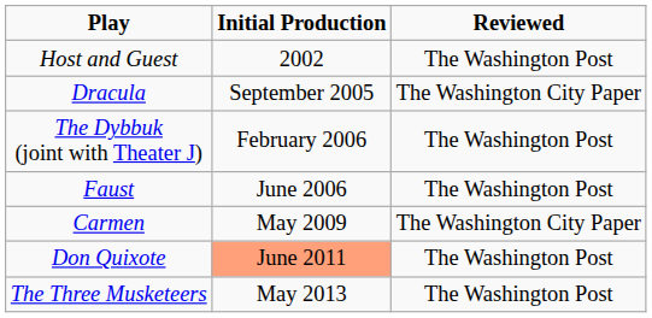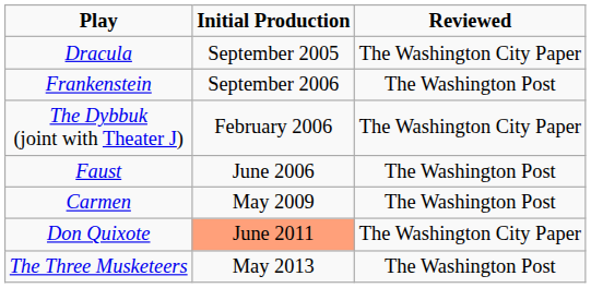 <table class="wikitable"  border="1" style="text-align:center;">
 <tr>
 <td><strong>Play</strong></td>
 <td><strong>Initial Production</strong></td>
 <td><strong>Reviewed</strong></td>
 </tr>
 <tr>
-<td><em>Host and Guest</em></td>
-<td>2002</td>
-<td>The Washington Post</td>
-</tr>
-<tr>
 <td><em><a href='#'>Dracula</a></em></td>
 <td>September 2005</td>
 <td>The Washington City Paper</td>
 </tr>
 <tr>
+<td><em><a href='#'>Frankenstein</a></em></td>
+<td>September 2006</td>
+<td>The Washington Post</td>
+</tr>
+<tr>
 <td><em><a href='#'>The Dybbuk</a></em><br>(joint with <a href='#'>Theater J</a>)</td>
 <td>February 2006</td>
-<td>The Washington Post</td>
+<td>The Washington City Paper</td>
 </tr>
 <tr>
 <td><em><a href='#'>Faust</a></em></td>
 <td>June 2006</td>
 <td>The Washington Post</td>
 </tr>
 <tr>
 <td><em><a href='#'>Carmen</a></em></td>
 <td>May 2009</td>
-<td>The Washington City Paper</td>
+<td>The Washington Post</td>
 </tr>
 <tr>
 <td><em><a href='#'>Don Quixote</a></em></td>
 <td style="background: lightsalmon;">June 2011</td>
-<td>The Washington Post</td>
+<td>The Washington City Paper</td>
 </tr>
 <tr>
 <td><em><a href='#'>The Three Musketeers</a></em></td>
 <td>May 2013</td>
 <td>The Washington Post</td>
 </tr>
 </table>
